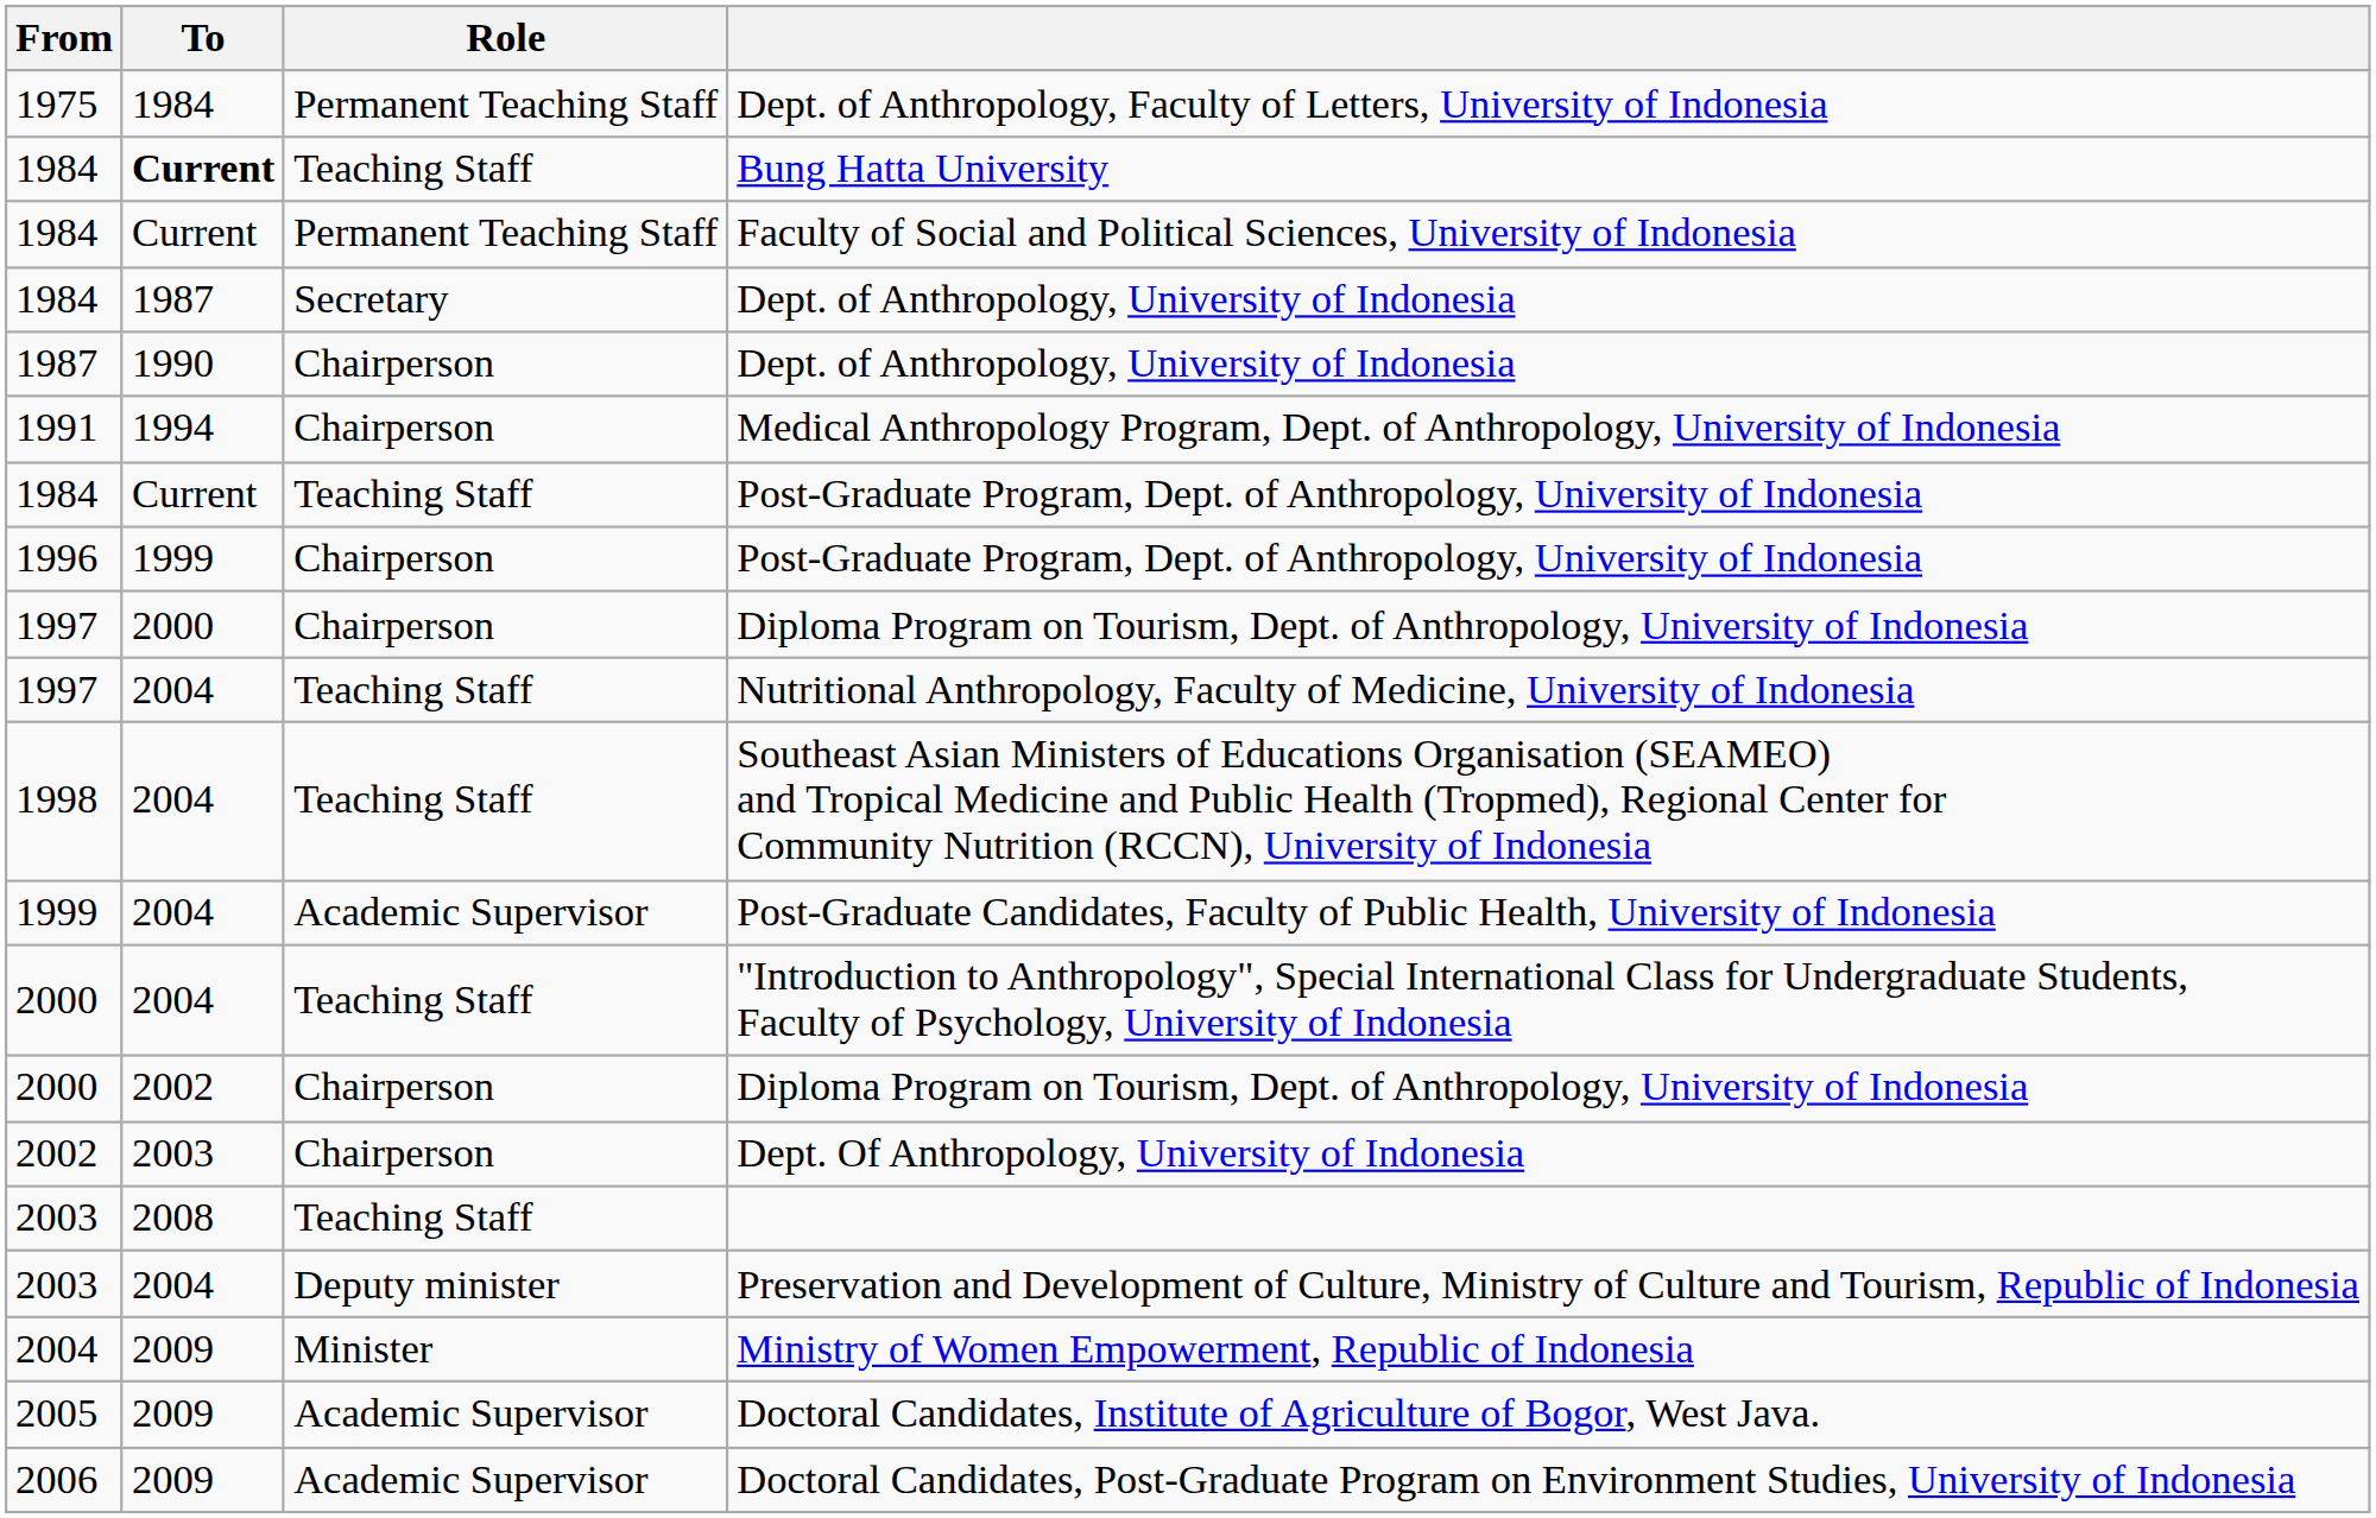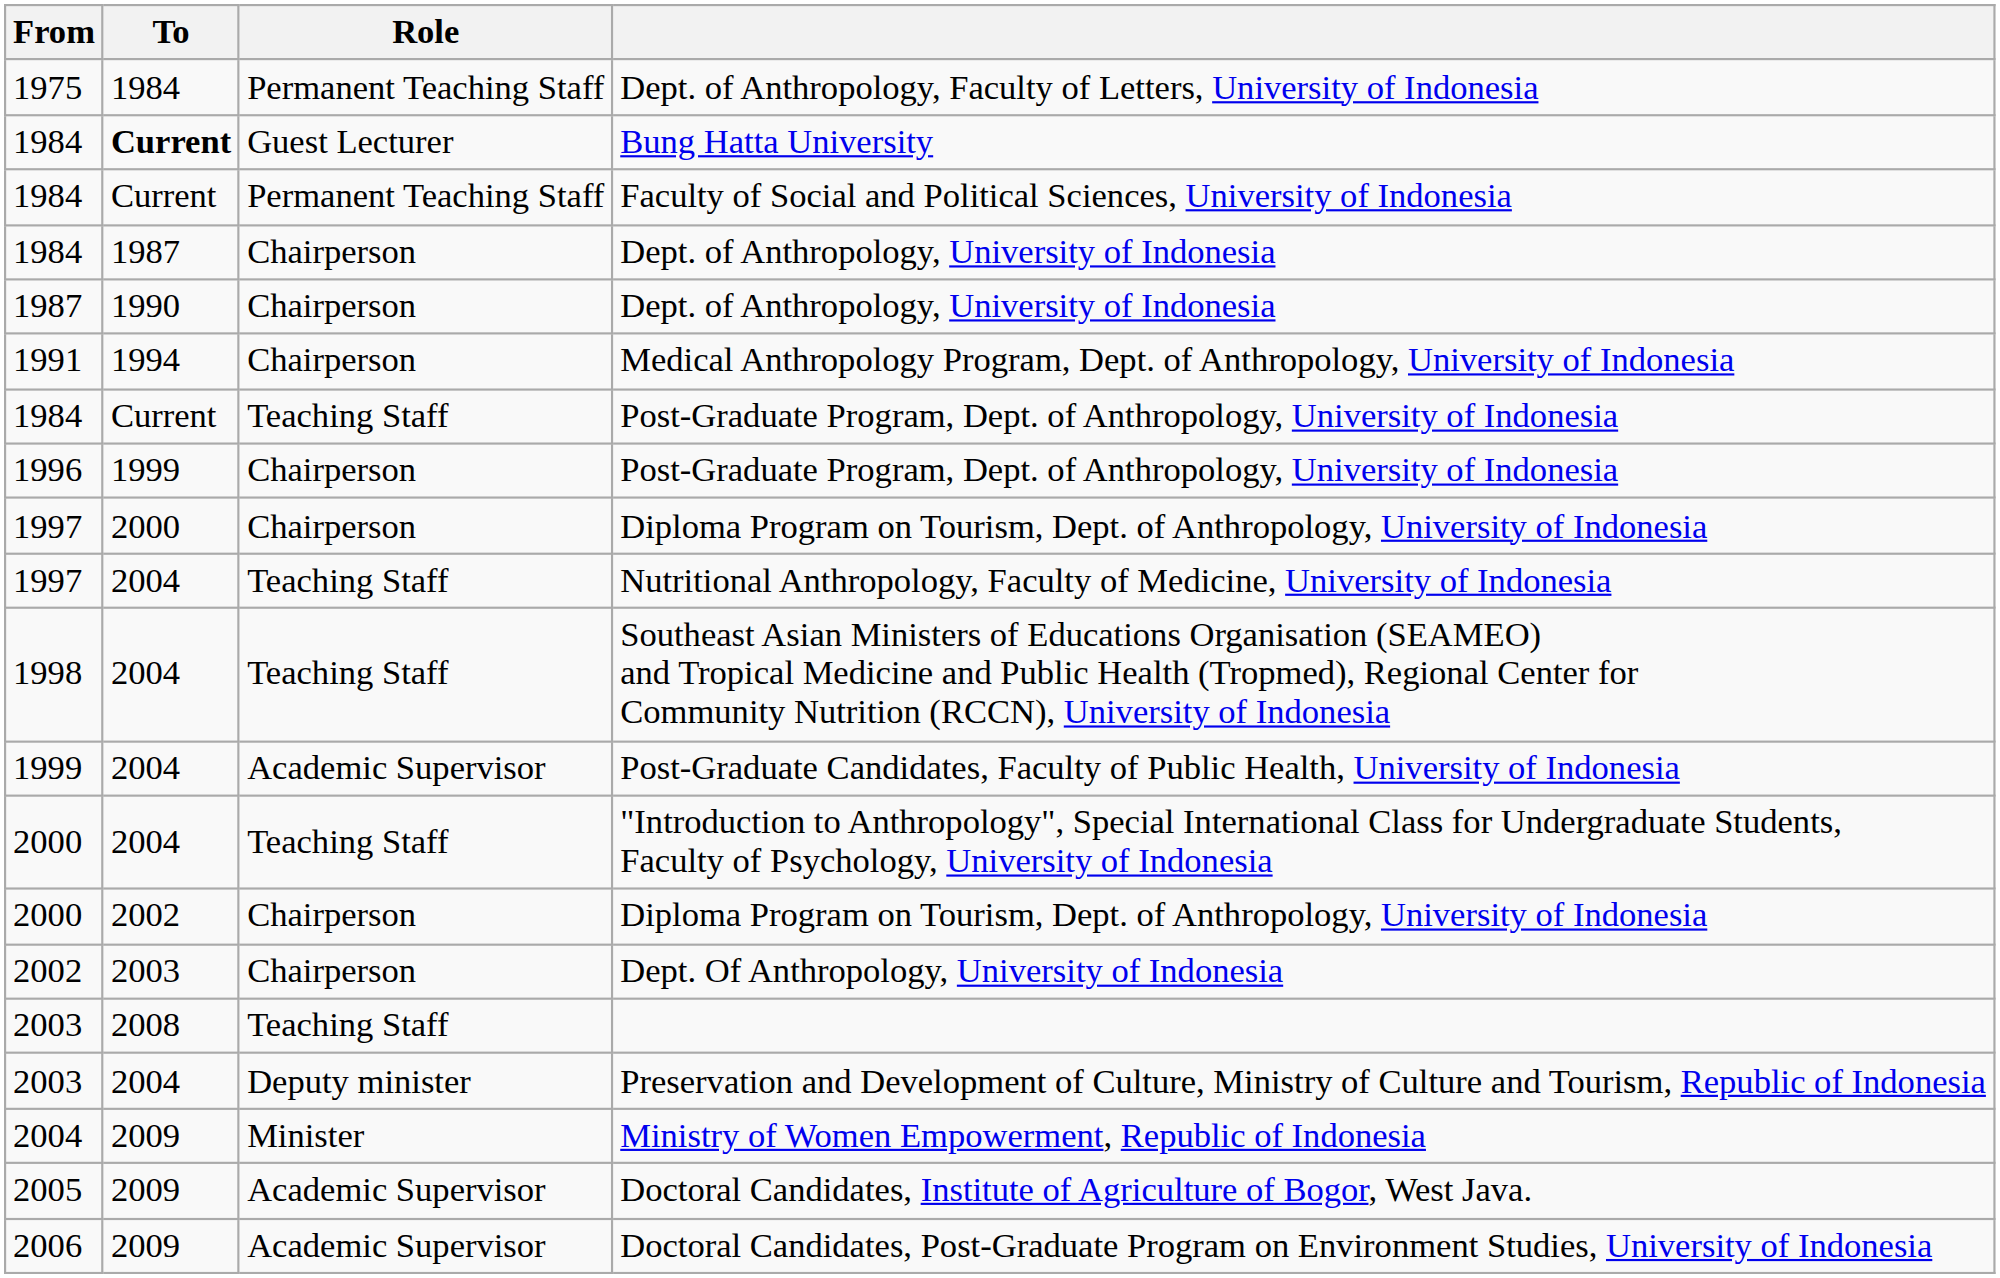 <table class="wikitable">
 <tr>
 <th>From</th>
 <th>To</th>
 <th>Role</th>
 <th></th>
 </tr>
 <tr>
 <td>1975</td>
 <td>1984</td>
 <td>Permanent Teaching Staff</td>
 <td>Dept. of Anthropology, Faculty of Letters, <a href='#'>University of Indonesia</a></td>
 </tr>
 <tr>
 <td>1984</td>
 <td><strong>Current</strong></td>
-<td>Teaching Staff</td>
+<td>Guest Lecturer</td>
 <td><a href='#'>Bung Hatta University</a></td>
 </tr>
 <tr>
 <td>1984</td>
 <td>Current</td>
 <td>Permanent Teaching Staff</td>
 <td>Faculty of Social and Political Sciences, <a href='#'>University of Indonesia</a></td>
 </tr>
 <tr>
 <td>1984</td>
 <td>1987</td>
-<td>Secretary</td>
+<td>Chairperson</td>
 <td>Dept. of Anthropology, <a href='#'>University of Indonesia</a></td>
 </tr>
 <tr>
 <td>1987</td>
 <td>1990</td>
 <td>Chairperson</td>
 <td>Dept. of Anthropology, <a href='#'>University of Indonesia</a></td>
 </tr>
 <tr>
 <td>1991</td>
 <td>1994</td>
 <td>Chairperson</td>
 <td>Medical Anthropology Program, Dept. of Anthropology, <a href='#'>University of Indonesia</a></td>
 </tr>
 <tr>
 <td>1984</td>
 <td>Current</td>
 <td>Teaching Staff</td>
 <td>Post-Graduate Program, Dept. of Anthropology, <a href='#'>University of Indonesia</a></td>
 </tr>
 <tr>
 <td>1996</td>
 <td>1999</td>
 <td>Chairperson</td>
 <td>Post-Graduate Program, Dept. of Anthropology, <a href='#'>University of Indonesia</a></td>
 </tr>
 <tr>
 <td>1997</td>
 <td>2000</td>
 <td>Chairperson</td>
 <td>Diploma Program on Tourism, Dept. of Anthropology, <a href='#'>University of Indonesia</a></td>
 </tr>
 <tr>
 <td>1997</td>
 <td>2004</td>
 <td>Teaching Staff</td>
 <td>Nutritional Anthropology, Faculty of Medicine, <a href='#'>University of Indonesia</a></td>
 </tr>
 <tr>
 <td>1998</td>
 <td>2004</td>
 <td>Teaching Staff</td>
 <td>Southeast Asian Ministers of Educations Organisation (SEAMEO)<br>and Tropical Medicine and Public Health (Tropmed), Regional Center for<br>Community Nutrition (RCCN), <a href='#'>University of Indonesia</a></td>
 </tr>
 <tr>
 <td>1999</td>
 <td>2004</td>
 <td>Academic Supervisor</td>
 <td>Post-Graduate Candidates, Faculty of Public Health, <a href='#'>University of Indonesia</a></td>
 </tr>
 <tr>
 <td>2000</td>
 <td>2004</td>
 <td>Teaching Staff</td>
 <td>"Introduction to Anthropology", Special International Class for Undergraduate Students,<br>Faculty of Psychology, <a href='#'>University of Indonesia</a></td>
 </tr>
 <tr>
 <td>2000</td>
 <td>2002</td>
 <td>Chairperson</td>
 <td>Diploma Program on Tourism, Dept. of Anthropology, <a href='#'>University of Indonesia</a></td>
 </tr>
 <tr>
 <td>2002</td>
 <td>2003</td>
 <td>Chairperson</td>
 <td>Dept. Of Anthropology, <a href='#'>University of Indonesia</a></td>
 </tr>
 <tr>
 <td>2003</td>
 <td>2008</td>
 <td>Teaching Staff</td>
 <td></td>
 </tr>
 <tr>
 <td>2003</td>
 <td>2004</td>
 <td>Deputy minister</td>
 <td>Preservation and Development of Culture, Ministry of Culture and Tourism, <a href='#'>Republic of Indonesia</a></td>
 </tr>
 <tr>
 <td>2004</td>
 <td>2009</td>
 <td>Minister</td>
 <td><a href='#'>Ministry of Women Empowerment</a>, <a href='#'>Republic of Indonesia</a></td>
 </tr>
 <tr>
 <td>2005</td>
 <td>2009</td>
 <td>Academic Supervisor</td>
 <td>Doctoral Candidates, <a href='#'>Institute of Agriculture of Bogor</a>, West Java.</td>
 </tr>
 <tr>
 <td>2006</td>
 <td>2009</td>
 <td>Academic Supervisor</td>
 <td>Doctoral Candidates, Post-Graduate Program on Environment Studies, <a href='#'>University of Indonesia</a></td>
 </tr>
 </table>
